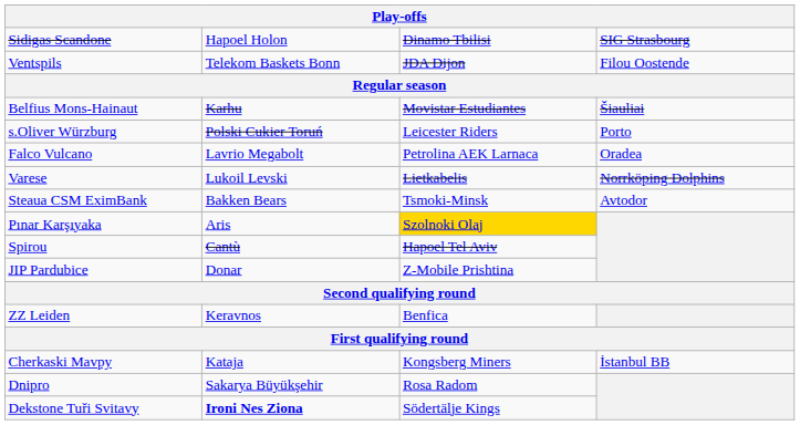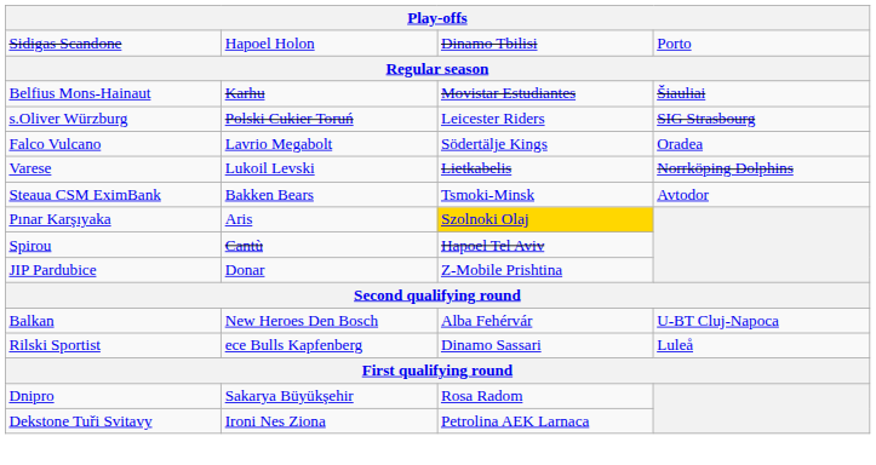 <table class="wikitable" style="white-space: nowrap;">
 <tr>
 <th colspan=4><a href='#'>Play-offs</a></th>
 </tr>
 <tr>
 <td width=210> <s><a href='#'>Sidigas Scandone</a></s> </td>
 <td width=210> <a href='#'>Hapoel Holon</a> </td>
 <td width=210> <s><a href='#'>Dinamo Tbilisi</a></s> </td>
-<td width=210> <s><a href='#'>SIG Strasbourg</a></s> </td>
-</tr>
-<tr>
-<td width=210> <a href='#'>Ventspils</a> </td>
-<td width=210> <a href='#'>Telekom Baskets Bonn</a> </td>
-<td width=210> <s><a href='#'>JDA Dijon</a></s> </td>
-<td width=210> <a href='#'>Filou Oostende</a> </td>
+<td width=210> <a href='#'>Porto</a> </td>
 </tr>
 <tr>
 <th colspan=4><a href='#'>Regular season</a></th>
 </tr>
 <tr>
 <td width=210> <a href='#'>Belfius Mons-Hainaut</a> </td>
 <td width=210> <s><a href='#'>Karhu</a></s> </td>
 <td width=210> <s><a href='#'>Movistar Estudiantes</a></s> </td>
 <td width=210> <s><a href='#'>Šiauliai</a></s> </td>
 </tr>
 <tr>
 <td width=210> <a href='#'>s.Oliver Würzburg</a> </td>
 <td width=210> <s><a href='#'>Polski Cukier Toruń</a></s> </td>
 <td width=210> <a href='#'>Leicester Riders</a> </td>
-<td width=210> <a href='#'>Porto</a> </td>
+<td width=210> <s><a href='#'>SIG Strasbourg</a></s> </td>
 </tr>
 <tr>
 <td width=210> <a href='#'>Falco Vulcano</a> </td>
 <td width=210> <a href='#'>Lavrio Megabolt</a> </td>
-<td width=210> <a href='#'>Petrolina AEK Larnaca</a> </td>
+<td width=210> <a href='#'>Södertälje Kings</a> </td>
 <td width=210> <a href='#'>Oradea</a> </td>
 </tr>
 <tr>
 <td width=210> <a href='#'>Varese</a> </td>
 <td width=210> <a href='#'>Lukoil Levski</a> </td>
 <td width=210> <s><a href='#'>Lietkabelis</a></s> </td>
 <td width=210> <s><a href='#'>Norrköping Dolphins</a></s> </td>
 </tr>
 <tr>
 <td width=210> <a href='#'>Steaua CSM EximBank</a> </td>
 <td width=210> <a href='#'>Bakken Bears</a> </td>
 <td width=210> <a href='#'>Tsmoki-Minsk</a> </td>
 <td width=210> <a href='#'>Avtodor</a> </td>
 </tr>
 <tr>
 <td width=210> <a href='#'>Pınar Karşıyaka</a> </td>
 <td width=210> <a href='#'>Aris</a> </td>
 <td width=210 style="background: gold;"> <a href='#'>Szolnoki Olaj</a> </td>
 <th rowspan=3></th>
 </tr>
 <tr>
 <td width=210> <a href='#'>Spirou</a> </td>
 <td width=210> <s><a href='#'>Cantù</a></s> </td>
 <td width=210> <s><a href='#'>Hapoel Tel Aviv</a></s> </td>
 </tr>
 <tr>
 <td width=210> <a href='#'>JIP Pardubice</a> </td>
 <td width=210> <a href='#'>Donar</a> </td>
 <td width=210> <a href='#'>Z-Mobile Prishtina</a> </td>
 </tr>
 <tr>
 <th colspan=4><a href='#'>Second qualifying round</a></th>
 </tr>
 <tr>
-<td width=210> <a href='#'>ZZ Leiden</a> </td>
-<td width=210> <a href='#'>Keravnos</a> </td>
-<td width=210> <a href='#'>Benfica</a> </td>
-<th></th>
+<td width=210> <a href='#'>Balkan</a> </td>
+<td width=210> <a href='#'>New Heroes Den Bosch</a> </td>
+<td width=210> <a href='#'>Alba Fehérvár</a> </td>
+<td width=210> <a href='#'>U-BT Cluj-Napoca</a> </td>
+</tr>
+<tr>
+<td width=210> <a href='#'>Rilski Sportist</a> </td>
+<td width=210> <a href='#'>ece Bulls Kapfenberg</a> </td>
+<td width=210> <a href='#'>Dinamo Sassari</a> </td>
+<td width=210> <a href='#'>Luleå</a> </td>
 </tr>
 <tr>
 <th colspan=4><a href='#'>First qualifying round</a></th>
-</tr>
-<tr>
-<td width=210> <a href='#'>Cherkaski Mavpy</a> </td>
-<td width=210> <a href='#'>Kataja</a> </td>
-<td width=210> <a href='#'>Kongsberg Miners</a> </td>
-<td width=210> <a href='#'>İstanbul BB</a> </td>
 </tr>
 <tr>
 <td width=210> <a href='#'>Dnipro</a> </td>
 <td width=210> <a href='#'>Sakarya Büyükşehir</a> </td>
 <td width=210> <a href='#'>Rosa Radom</a> </td>
 <th rowspan=2></th>
 </tr>
 <tr>
 <td width=210> <a href='#'>Dekstone Tuři Svitavy</a> </td>
-<td width=210><strong> <a href='#'>Ironi Nes Ziona</a> </strong></td>
-<td width=210> <a href='#'>Södertälje Kings</a> </td>
+<td width=210> <a href='#'>Ironi Nes Ziona</a> </td>
+<td width=210> <a href='#'>Petrolina AEK Larnaca</a> </td>
 </tr>
 </table>
